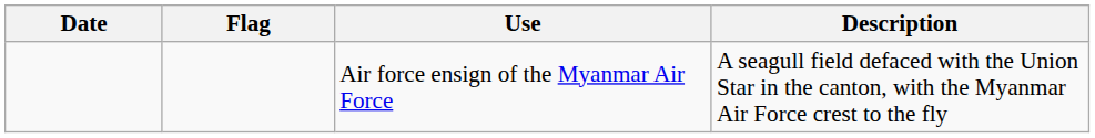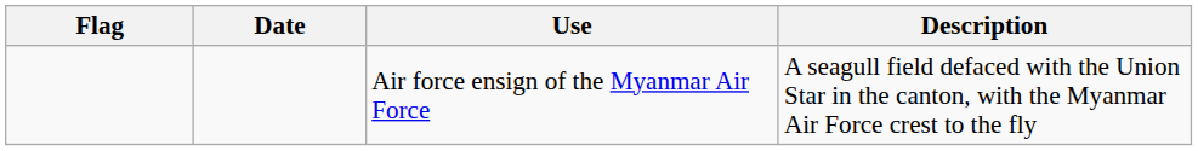 <table class="wikitable">
 <tr>
+<th width="110">Flag</th>
 <th width="100">Date</th>
-<th width="110">Flag</th>
 <th width="250">Use</th>
 <th width="250">Description</th>
 </tr>
 <tr>
 <td></td>
 <td></td>
 <td>Air force ensign of the <a href='#'>Myanmar Air Force</a></td>
 <td>A seagull field defaced with the Union Star in the canton, with the Myanmar Air Force crest to the fly</td>
 </tr>
 </table>
